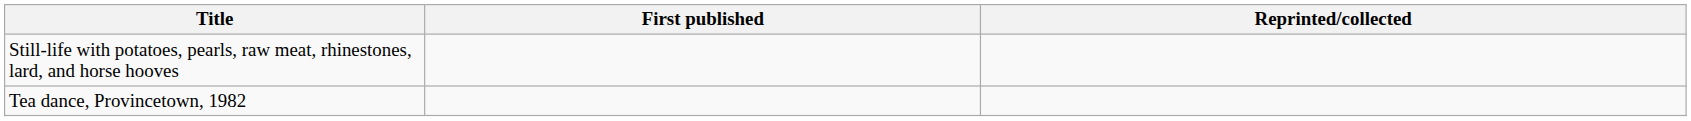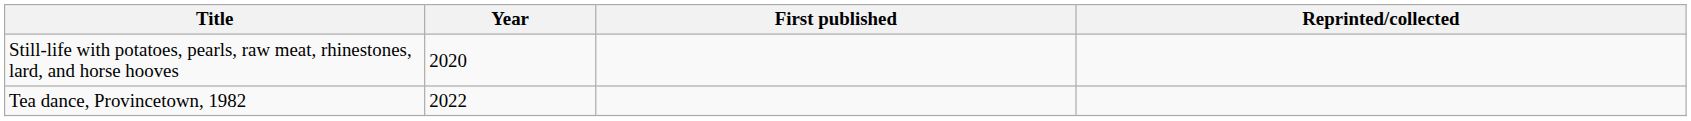 <table class='wikitable sortable' width='90%'>
 <tr>
 <th width=25%>Title</th>
+<th>Year</th>
 <th>First published</th>
 <th>Reprinted/collected</th>
 </tr>
 <tr>
 <td>Still-life with potatoes, pearls, raw meat, rhinestones, lard, and horse hooves</td>
+<td>2020</td>
 <td></td>
 <td></td>
 </tr>
 <tr>
 <td>Tea dance, Provincetown, 1982</td>
+<td>2022</td>
 <td></td>
 <td></td>
 </tr>
 </table>
